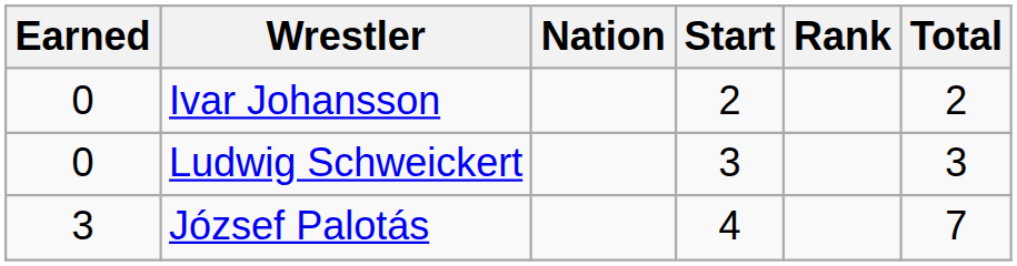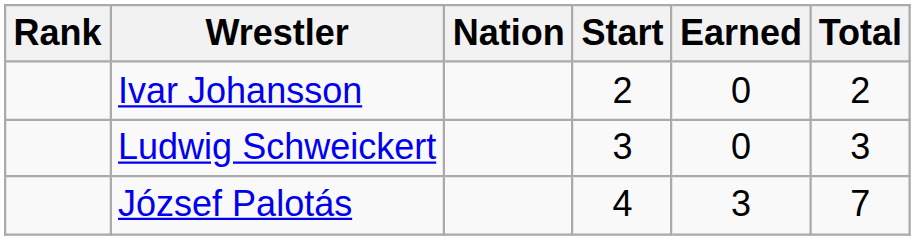 <table class="wikitable sortable" style="text-align:center;">
 <tr>
-<th>Earned</th>
+<th>Rank</th>
 <th>Wrestler</th>
 <th>Nation</th>
 <th>Start</th>
-<th>Rank</th>
+<th>Earned</th>
 <th>Total</th>
 </tr>
 <tr>
-<td>0</td>
+<td></td>
 <td align=left><a href='#'>Ivar Johansson</a></td>
 <td align=left></td>
 <td>2</td>
-<td></td>
+<td>0</td>
 <td>2</td>
 </tr>
 <tr>
-<td>0</td>
+<td></td>
 <td align=left><a href='#'>Ludwig Schweickert</a></td>
 <td align=left></td>
 <td>3</td>
-<td></td>
+<td>0</td>
 <td>3</td>
 </tr>
 <tr>
-<td>3</td>
+<td></td>
 <td align=left><a href='#'>József Palotás</a></td>
 <td align=left></td>
 <td>4</td>
-<td></td>
+<td>3</td>
 <td>7</td>
 </tr>
 </table>
